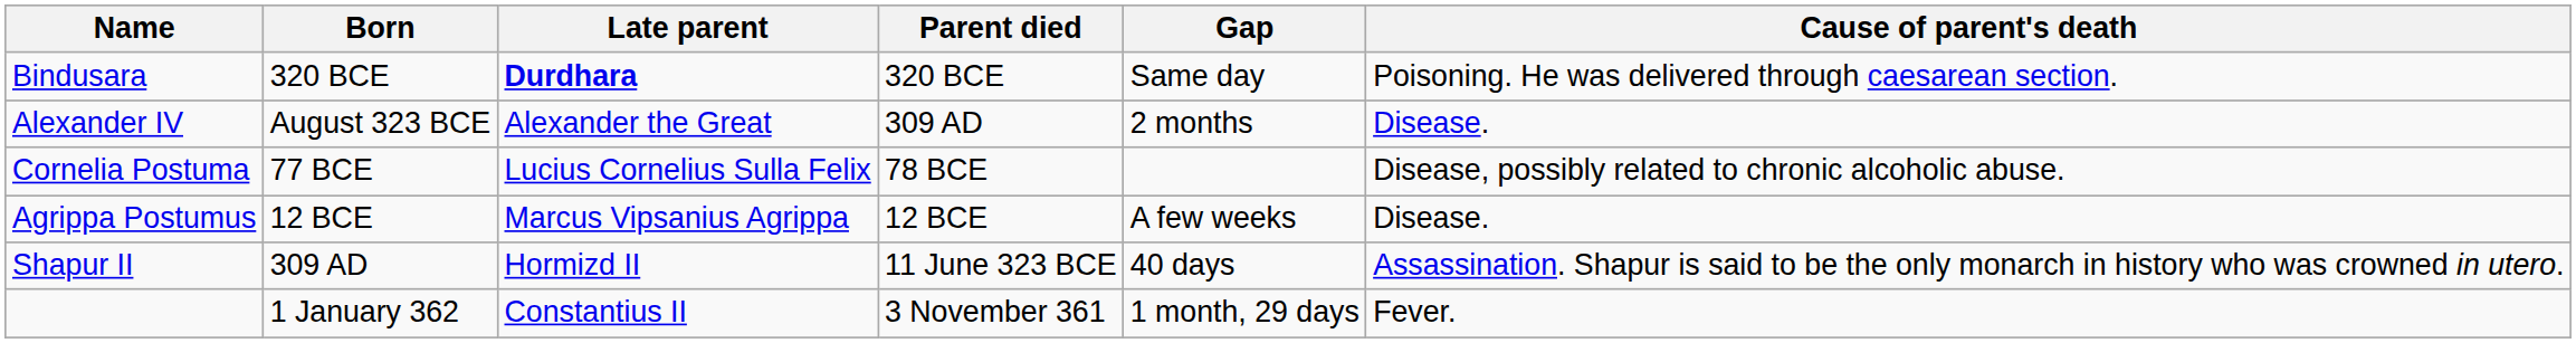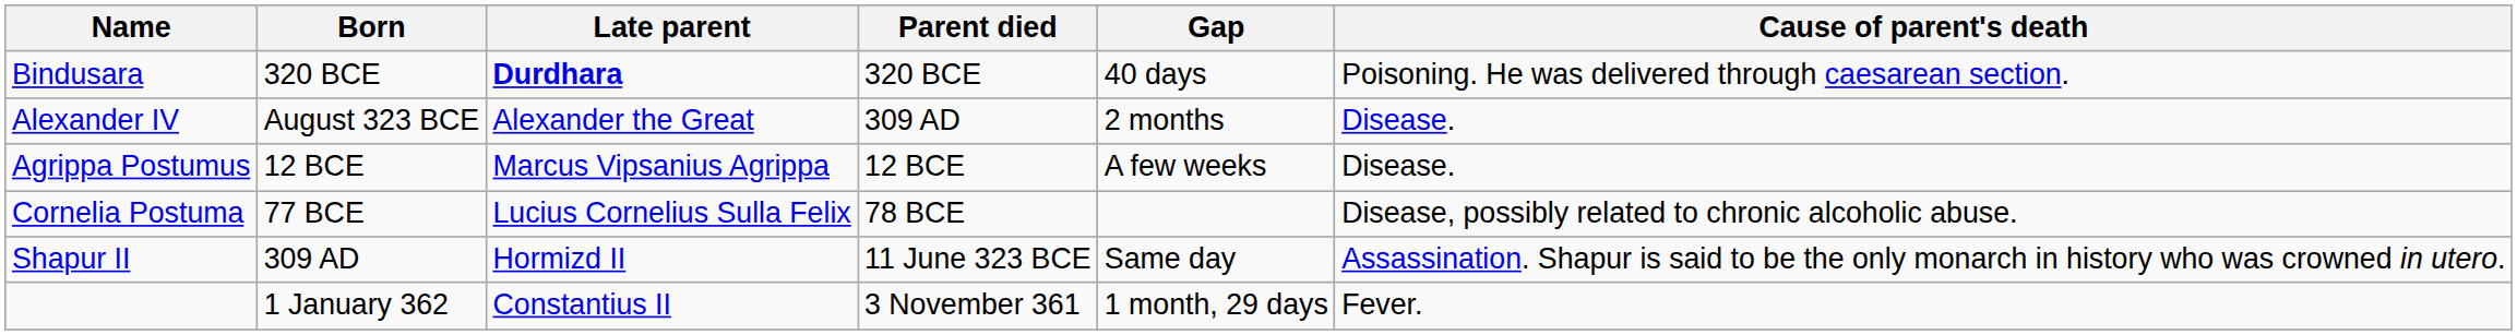 <table class="wikitable sortable">
 <tr>
 <th>Name</th>
 <th>Born</th>
 <th>Late parent</th>
 <th>Parent died</th>
 <th>Gap</th>
 <th>Cause of parent's death</th>
 </tr>
 <tr>
 <td><a href='#'>Bindusara</a><br></td>
 <td>320 BCE</td>
 <td><strong><a href='#'>Durdhara</a><br></strong></td>
 <td>320 BCE</td>
-<td>Same day</td>
+<td>40 days</td>
 <td>Poisoning. He was delivered through <a href='#'>caesarean section</a>.</td>
 </tr>
 <tr>
 <td><a href='#'>Alexander IV</a><br></td>
 <td>August 323 BCE</td>
 <td><a href='#'>Alexander the Great</a><br></td>
 <td>309 AD</td>
 <td>2 months</td>
 <td><a href='#'>Disease</a>.</td>
 </tr>
 <tr>
+<td><a href='#'>Agrippa Postumus</a><br></td>
+<td>12 BCE</td>
+<td><a href='#'>Marcus Vipsanius Agrippa</a><br></td>
+<td>12 BCE</td>
+<td>A few weeks</td>
+<td>Disease.</td>
+</tr>
+<tr>
 <td><a href='#'>Cornelia Postuma</a></td>
 <td>77 BCE</td>
 <td><a href='#'>Lucius Cornelius Sulla Felix</a><br></td>
 <td>78 BCE</td>
 <td></td>
 <td>Disease, possibly related to chronic alcoholic abuse.</td>
 </tr>
 <tr>
-<td><a href='#'>Agrippa Postumus</a><br></td>
-<td>12 BCE</td>
-<td><a href='#'>Marcus Vipsanius Agrippa</a><br></td>
-<td>12 BCE</td>
-<td>A few weeks</td>
-<td>Disease.</td>
-</tr>
-<tr>
 <td><a href='#'>Shapur II</a><br></td>
 <td>309 AD</td>
 <td><a href='#'>Hormizd II</a><br></td>
 <td>11 June 323 BCE</td>
-<td>40 days</td>
+<td>Same day</td>
 <td><a href='#'>Assassination</a>. Shapur is said to be the only monarch in history who was crowned <em>in utero</em>.</td>
 </tr>
 <tr>
 <td><br></td>
 <td>1 January 362</td>
 <td><a href='#'>Constantius II</a><br></td>
 <td>3 November 361</td>
 <td>1 month, 29 days</td>
 <td>Fever.</td>
 </tr>
 </table>
